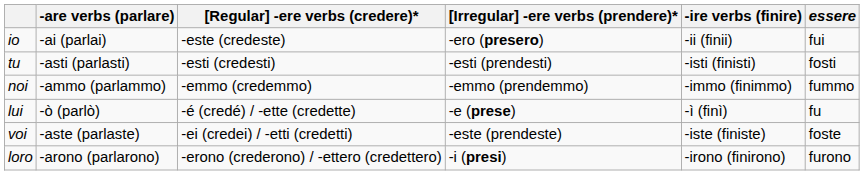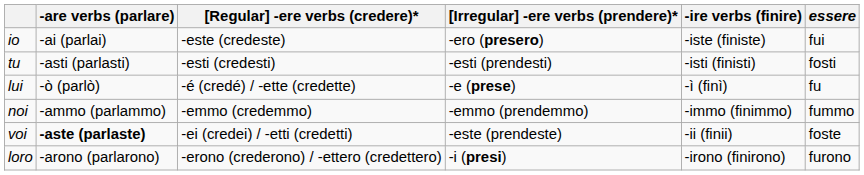 <table class="wikitable">
 <tr>
 <th> </th>
 <th>-are verbs (parlare)</th>
 <th>[Regular] -ere verbs (credere)*</th>
 <th>[Irregular] -ere verbs (prendere)*</th>
 <th>-ire verbs (finire)</th>
 <th><em>essere</em></th>
 </tr>
 <tr ->
 <td><em>io</em></td>
 <td>-ai (parlai)</td>
 <td>-este (credeste)</td>
 <td>-ero (<strong>presero</strong>)</td>
-<td>-ii (finii)</td>
+<td>-iste (finiste)</td>
 <td>fui</td>
 </tr>
 <tr ->
 <td><em>tu</em></td>
 <td>-asti (parlasti)</td>
 <td>-esti (credesti)</td>
 <td>-esti (prendesti)</td>
 <td>-isti (finisti)</td>
 <td>fosti</td>
 </tr>
 <tr ->
+<td><em>lui</em></td>
+<td>-ò (parlò)</td>
+<td>-é (credé) / -ette (credette)</td>
+<td>-e (<strong>prese</strong>)</td>
+<td>-ì (finì)</td>
+<td>fu</td>
+</tr>
+<tr ->
 <td><em>noi</em></td>
 <td>-ammo (parlammo)</td>
 <td>-emmo (credemmo)</td>
 <td>-emmo (prendemmo)</td>
 <td>-immo (finimmo)</td>
 <td>fummo</td>
 </tr>
 <tr ->
-<td><em>lui</em></td>
-<td>-ò (parlò)</td>
-<td>-é (credé) / -ette (credette)</td>
-<td>-e (<strong>prese</strong>)</td>
-<td>-ì (finì)</td>
-<td>fu</td>
-</tr>
-<tr ->
 <td><em>voi</em></td>
-<td>-aste (parlaste)</td>
+<td><strong>-aste (parlaste)</strong></td>
 <td>-ei (credei) / -etti (credetti)</td>
 <td>-este (prendeste)</td>
-<td>-iste (finiste)</td>
+<td>-ii (finii)</td>
 <td>foste</td>
 </tr>
 <tr ->
 <td><em>loro</em></td>
 <td>-arono (parlarono)</td>
 <td>-erono (crederono) / -ettero (credettero)</td>
 <td>-i (<strong>presi</strong>)</td>
 <td>-irono (finirono)</td>
 <td>furono</td>
 </tr>
 </table>
